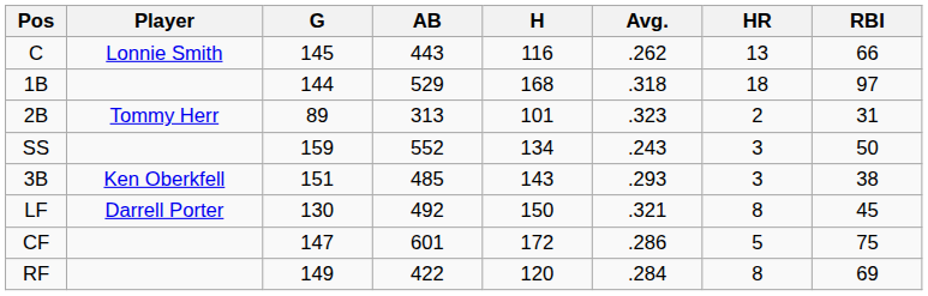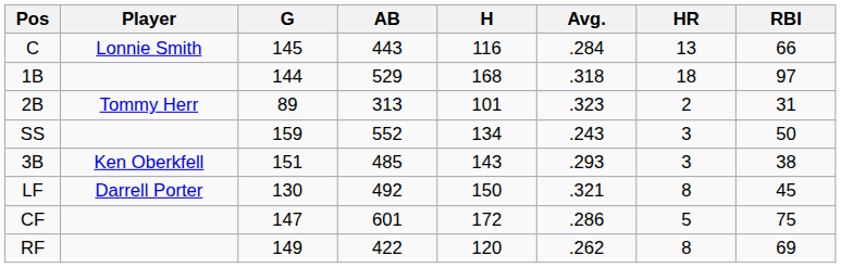 <table class="wikitable sortable">
 <tr>
 <th bgcolor="#DDDDFF" width="5%">Pos</th>
 <th bgcolor="#DDDDFF" width="16%">Player</th>
 <th bgcolor="#DDDDFF" width="9%">G</th>
 <th bgcolor="#DDDDFF" width="9%">AB</th>
 <th bgcolor="#DDDDFF" width="9%">H</th>
 <th bgcolor="#DDDDFF" width="9%">Avg.</th>
 <th bgcolor="#DDDDFF" width="9%">HR</th>
 <th bgcolor="#DDDDFF" width="9%">RBI</th>
 </tr>
 <tr align="center">
 <td>C</td>
 <td><a href='#'>Lonnie Smith</a></td>
 <td>145</td>
 <td>443</td>
 <td>116</td>
-<td>.262</td>
+<td>.284</td>
 <td>13</td>
 <td>66</td>
 </tr>
 <tr align=center>
 <td>1B</td>
 <td></td>
 <td>144</td>
 <td>529</td>
 <td>168</td>
 <td>.318</td>
 <td>18</td>
 <td>97</td>
 </tr>
 <tr align="center">
 <td>2B</td>
 <td><a href='#'>Tommy Herr</a></td>
 <td>89</td>
 <td>313</td>
 <td>101</td>
 <td>.323</td>
 <td>2</td>
 <td>31</td>
 </tr>
 <tr align=center>
 <td>SS</td>
 <td></td>
 <td>159</td>
 <td>552</td>
 <td>134</td>
 <td>.243</td>
 <td>3</td>
 <td>50</td>
 </tr>
 <tr align="center">
 <td>3B</td>
 <td><a href='#'>Ken Oberkfell</a></td>
 <td>151</td>
 <td>485</td>
 <td>143</td>
 <td>.293</td>
 <td>3</td>
 <td>38</td>
 </tr>
 <tr align=center>
 <td>LF</td>
 <td><a href='#'>Darrell Porter</a></td>
 <td>130</td>
 <td>492</td>
 <td>150</td>
 <td>.321</td>
 <td>8</td>
 <td>45</td>
 </tr>
 <tr align=center>
 <td>CF</td>
 <td></td>
 <td>147</td>
 <td>601</td>
 <td>172</td>
 <td>.286</td>
 <td>5</td>
 <td>75</td>
 </tr>
 <tr align="center">
 <td>RF</td>
 <td></td>
 <td>149</td>
 <td>422</td>
 <td>120</td>
-<td>.284</td>
+<td>.262</td>
 <td>8</td>
 <td>69</td>
 </tr>
 </table>
